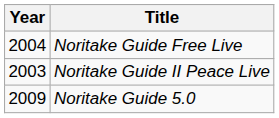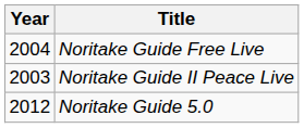 <table class="wikitable">
 <tr>
 <th>Year</th>
 <th>Title</th>
 </tr>
 <tr>
 <td>2004</td>
 <td><em>Noritake Guide Free Live</em></td>
 </tr>
 <tr>
 <td>2003</td>
 <td><em>Noritake Guide II Peace Live</em></td>
 </tr>
 <tr>
-<td>2009</td>
+<td>2012</td>
 <td><em>Noritake Guide 5.0</em></td>
 </tr>
 </table>
